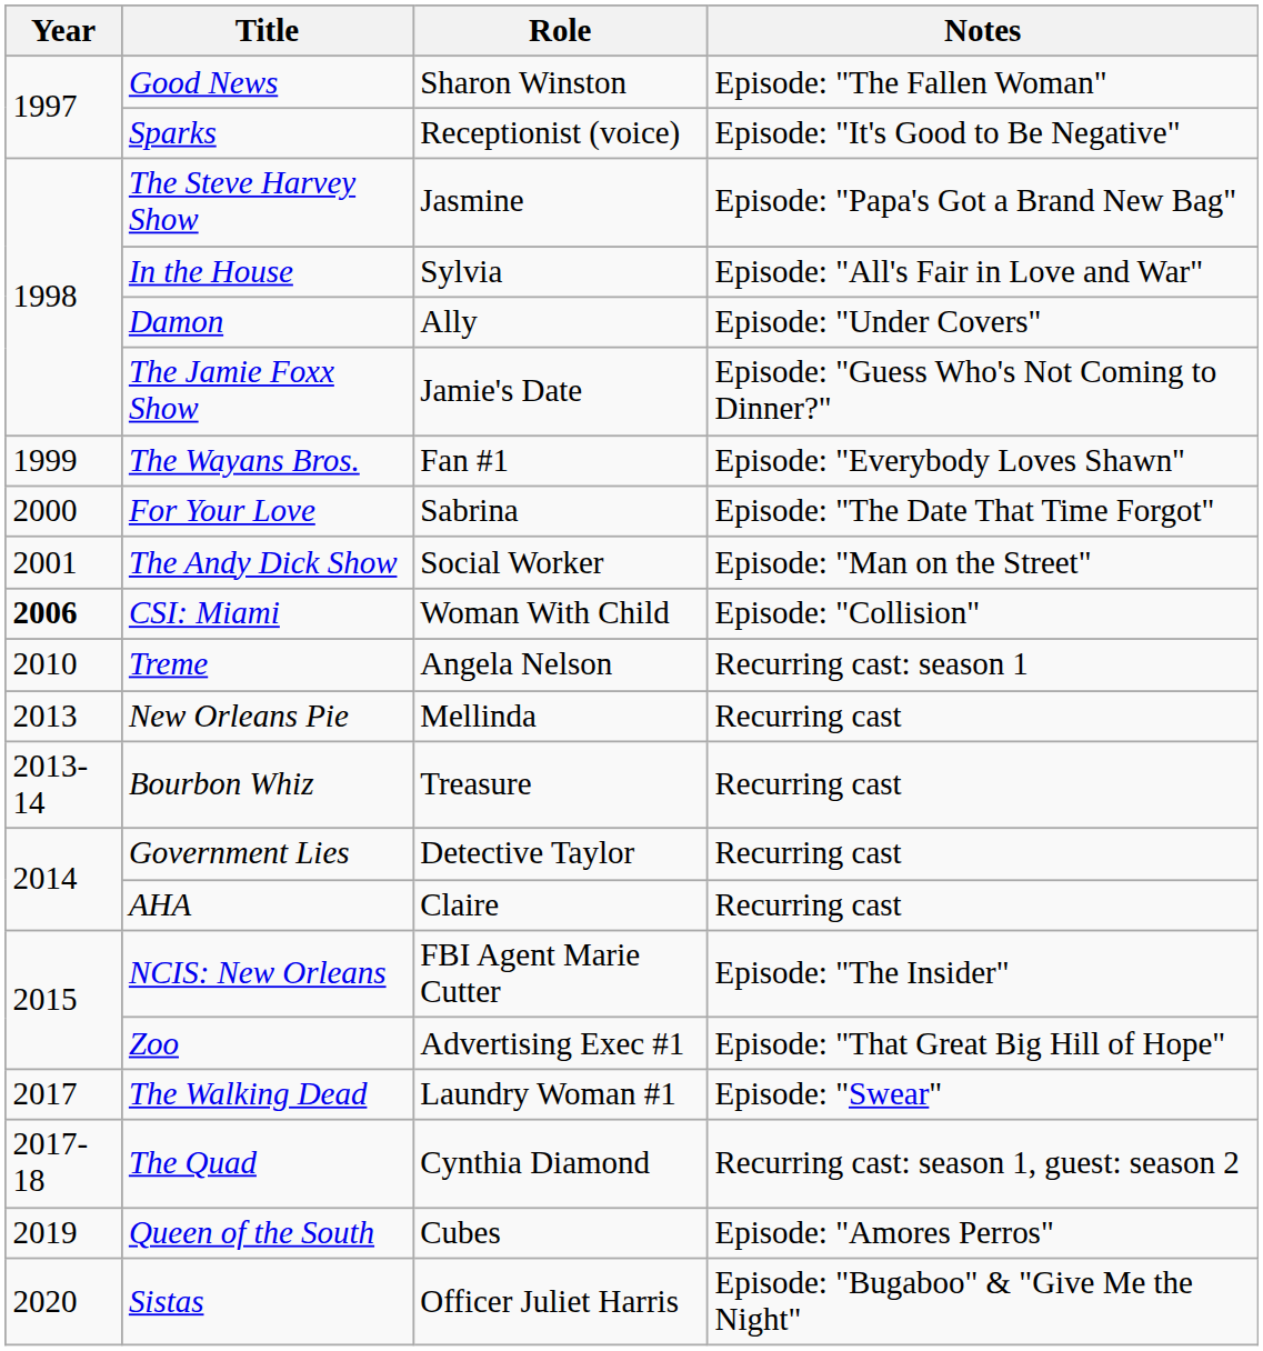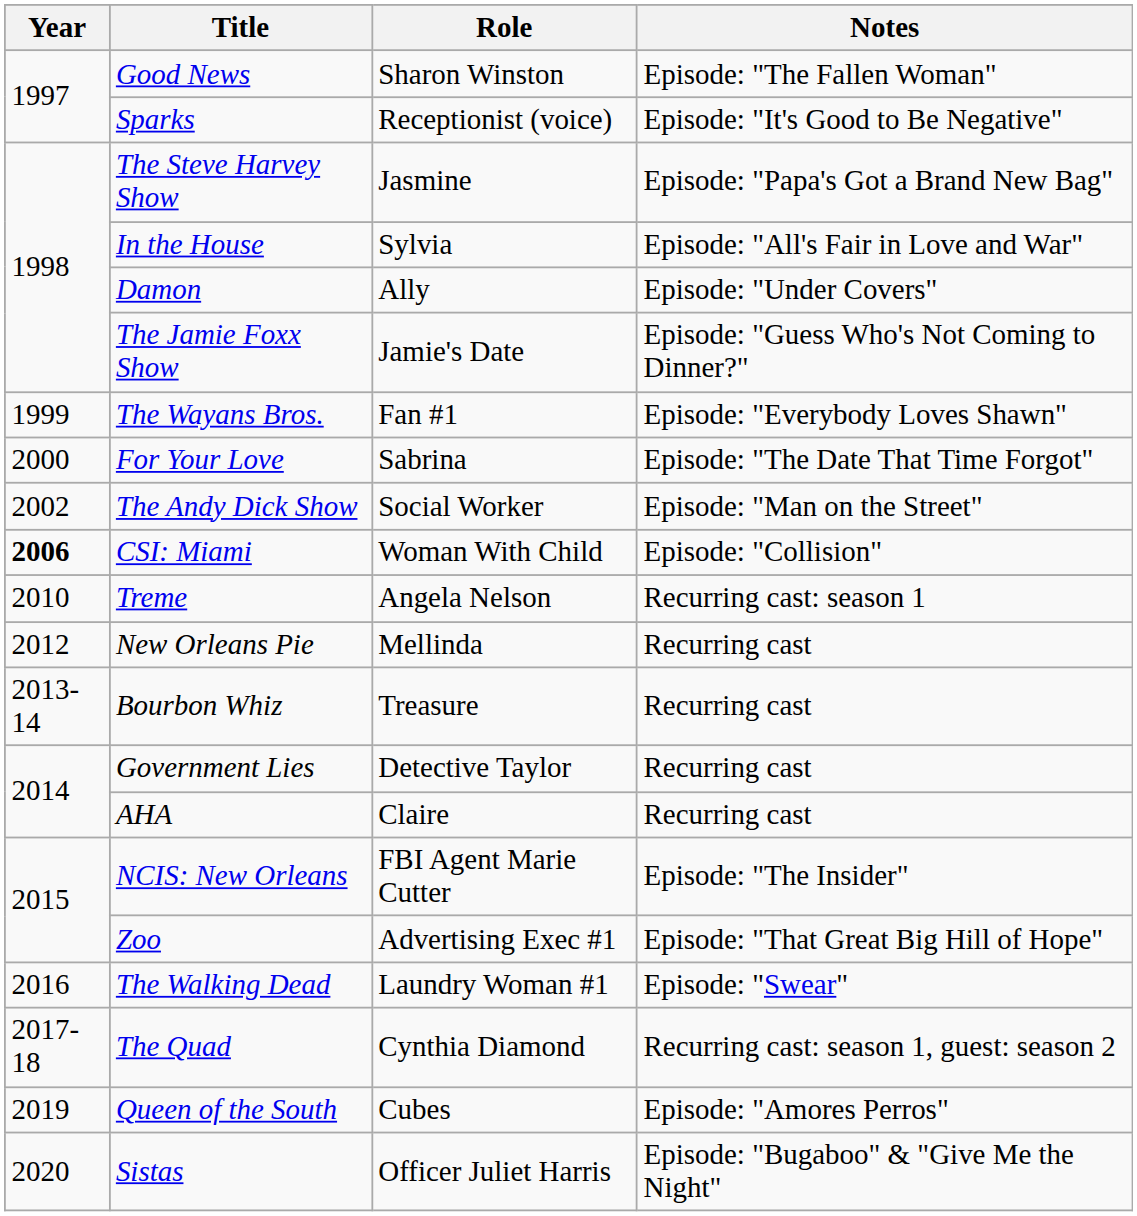 <table class="wikitable plainrowheaders sortable" style="margin-right: 0;">
 <tr>
 <th>Year</th>
 <th>Title</th>
 <th>Role</th>
 <th>Notes</th>
 </tr>
 <tr>
 <td rowspan=2>1997</td>
 <td><em><a href='#'>Good News</a></em></td>
 <td>Sharon Winston</td>
 <td>Episode: "The Fallen Woman"</td>
 </tr>
 <tr>
 <td><em><a href='#'>Sparks</a></em></td>
 <td>Receptionist (voice)</td>
 <td>Episode: "It's Good to Be Negative"</td>
 </tr>
 <tr>
 <td rowspan=4>1998</td>
 <td><em><a href='#'>The Steve Harvey Show</a></em></td>
 <td>Jasmine</td>
 <td>Episode: "Papa's Got a Brand New Bag"</td>
 </tr>
 <tr>
 <td><em><a href='#'>In the House</a></em></td>
 <td>Sylvia</td>
 <td>Episode: "All's Fair in Love and War"</td>
 </tr>
 <tr>
 <td><em><a href='#'>Damon</a></em></td>
 <td>Ally</td>
 <td>Episode: "Under Covers"</td>
 </tr>
 <tr>
 <td><em><a href='#'>The Jamie Foxx Show</a></em></td>
 <td>Jamie's Date</td>
 <td>Episode: "Guess Who's Not Coming to Dinner?"</td>
 </tr>
 <tr>
 <td>1999</td>
 <td><em><a href='#'>The Wayans Bros.</a></em></td>
 <td>Fan #1</td>
 <td>Episode: "Everybody Loves Shawn"</td>
 </tr>
 <tr>
 <td>2000</td>
 <td><em><a href='#'>For Your Love</a></em></td>
 <td>Sabrina</td>
 <td>Episode: "The Date That Time Forgot"</td>
 </tr>
 <tr>
-<td>2001</td>
+<td>2002</td>
 <td><em><a href='#'>The Andy Dick Show</a></em></td>
 <td>Social Worker</td>
 <td>Episode: "Man on the Street"</td>
 </tr>
 <tr>
 <td><strong>2006</strong></td>
 <td><em><a href='#'>CSI: Miami</a></em></td>
 <td>Woman With Child</td>
 <td>Episode: "Collision"</td>
 </tr>
 <tr>
 <td>2010</td>
 <td><em><a href='#'>Treme</a></em></td>
 <td>Angela Nelson</td>
 <td>Recurring cast: season 1</td>
 </tr>
 <tr>
-<td>2013</td>
+<td>2012</td>
 <td><em>New Orleans Pie</em></td>
 <td>Mellinda</td>
 <td>Recurring cast</td>
 </tr>
 <tr>
 <td>2013-14</td>
 <td><em>Bourbon Whiz</em></td>
 <td>Treasure</td>
 <td>Recurring cast</td>
 </tr>
 <tr>
 <td rowspan=2>2014</td>
 <td><em>Government Lies</em></td>
 <td>Detective Taylor</td>
 <td>Recurring cast</td>
 </tr>
 <tr>
 <td><em>AHA</em></td>
 <td>Claire</td>
 <td>Recurring cast</td>
 </tr>
 <tr>
 <td rowspan=2>2015</td>
 <td><em><a href='#'>NCIS: New Orleans</a></em></td>
 <td>FBI Agent Marie Cutter</td>
 <td>Episode: "The Insider"</td>
 </tr>
 <tr>
 <td><em><a href='#'>Zoo</a></em></td>
 <td>Advertising Exec #1</td>
 <td>Episode: "That Great Big Hill of Hope"</td>
 </tr>
 <tr>
-<td>2017</td>
+<td>2016</td>
 <td><em><a href='#'>The Walking Dead</a></em></td>
 <td>Laundry Woman #1</td>
 <td>Episode: "<a href='#'>Swear</a>"</td>
 </tr>
 <tr>
 <td>2017-18</td>
 <td><em><a href='#'>The Quad</a></em></td>
 <td>Cynthia Diamond</td>
 <td>Recurring cast: season 1, guest: season 2</td>
 </tr>
 <tr>
 <td>2019</td>
 <td><em><a href='#'>Queen of the South</a></em></td>
 <td>Cubes</td>
 <td>Episode: "Amores Perros"</td>
 </tr>
 <tr>
 <td>2020</td>
 <td><em><a href='#'>Sistas</a></em></td>
 <td>Officer Juliet Harris</td>
 <td>Episode: "Bugaboo" & "Give Me the Night"</td>
 </tr>
 </table>
